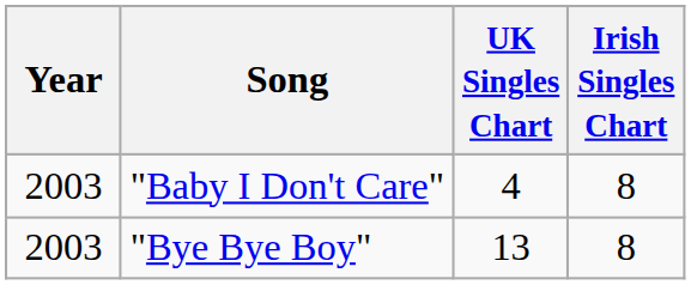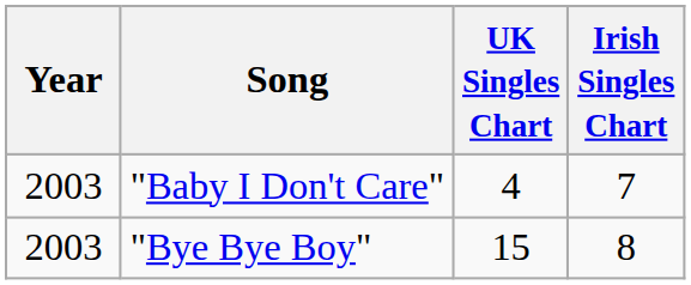 <table class="wikitable">
 <tr>
 <th width="40">Year</th>
 <th>Song</th>
 <th width="40"><small><a href='#'>UK Singles Chart</a></small></th>
 <th width="40"><small><a href='#'>Irish Singles Chart</a></small></th>
 </tr>
 <tr>
 <td style="text-align:center;">2003</td>
 <td>"<a href='#'>Baby I Don't Care</a>"</td>
 <td style="text-align:center;">4</td>
-<td style="text-align:center;">8</td>
+<td style="text-align:center;">7</td>
 </tr>
 <tr>
 <td style="text-align:center;">2003</td>
 <td>"<a href='#'>Bye Bye Boy</a>"</td>
-<td style="text-align:center;">13</td>
+<td style="text-align:center;">15</td>
 <td style="text-align:center;">8</td>
 </tr>
 </table>
